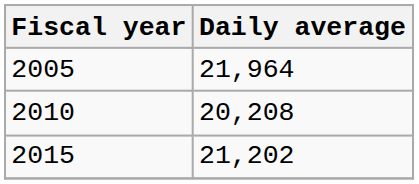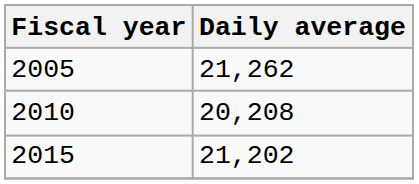 <table class="wikitable">
 <tr>
 <th>Fiscal year</th>
 <th>Daily average</th>
 </tr>
 <tr>
 <td>2005</td>
-<td>21,964</td>
+<td>21,262</td>
 </tr>
 <tr>
 <td>2010</td>
 <td>20,208</td>
 </tr>
 <tr>
 <td>2015</td>
 <td>21,202</td>
 </tr>
 <tr>
 </tr>
 </table>
